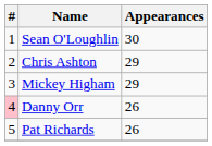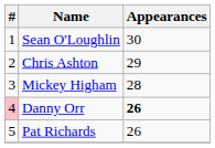 <table class="wikitable" style="text-align:left;">
 <tr>
 <th>#</th>
 <th>Name</th>
 <th>Appearances</th>
 </tr>
 <tr>
 <td>1</td>
 <td><a href='#'>Sean O'Loughlin</a></td>
 <td>30</td>
 </tr>
 <tr>
 <td>2</td>
 <td><a href='#'>Chris Ashton</a></td>
 <td>29</td>
 </tr>
 <tr>
 <td>3</td>
 <td><a href='#'>Mickey Higham</a></td>
-<td>29</td>
+<td>28</td>
 </tr>
 <tr>
 <td style="background: pink;">4</td>
 <td><a href='#'>Danny Orr</a></td>
-<td>26</td>
+<td><strong>26</strong></td>
 </tr>
 <tr>
 <td>5</td>
 <td><a href='#'>Pat Richards</a></td>
 <td>26</td>
 </tr>
 <tr>
 </tr>
 </table>
